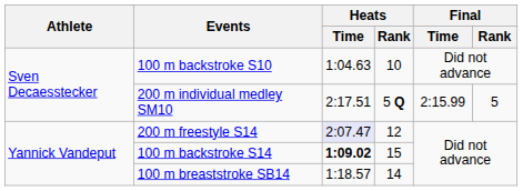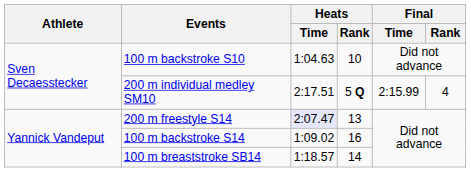 <table class=wikitable>
 <tr>
 <th rowspan="2">Athlete</th>
 <th rowspan="2">Events</th>
 <th colspan="2">Heats</th>
 <th colspan="2">Final</th>
 </tr>
 <tr>
 <th>Time</th>
 <th>Rank</th>
 <th>Time</th>
 <th>Rank</th>
 </tr>
 <tr>
 <td rowspan="2"><a href='#'>Sven Decaesstecker</a></td>
 <td><a href='#'>100 m backstroke S10</a></td>
 <td align="center">1:04.63</td>
 <td align="center">10</td>
 <td align="center" colspan=2>Did not advance</td>
 </tr>
 <tr>
 <td><a href='#'>200 m individual medley SM10</a></td>
 <td align="center">2:17.51</td>
 <td align="center">5 <strong>Q</strong></td>
 <td align="center">2:15.99</td>
-<td align="center">5</td>
+<td align="center">4</td>
 </tr>
 <tr>
 <td rowspan="3"><a href='#'>Yannick Vandeput</a></td>
 <td><a href='#'>200 m freestyle S14</a></td>
 <td align="center" style="background: lavender;">2:07.47</td>
-<td align="center">12</td>
+<td align="center">13</td>
 <td align="center" rowspan=3 colspan=2>Did not advance</td>
 </tr>
 <tr>
 <td><a href='#'>100 m backstroke S14</a></td>
-<td align="center"><strong>1:09.02</strong></td>
-<td align="center">15</td>
+<td align="center">1:09.02</td>
+<td align="center">16</td>
 </tr>
 <tr>
 <td><a href='#'>100 m breaststroke SB14</a></td>
 <td align="center">1:18.57</td>
 <td align="center">14</td>
 </tr>
 </table>
